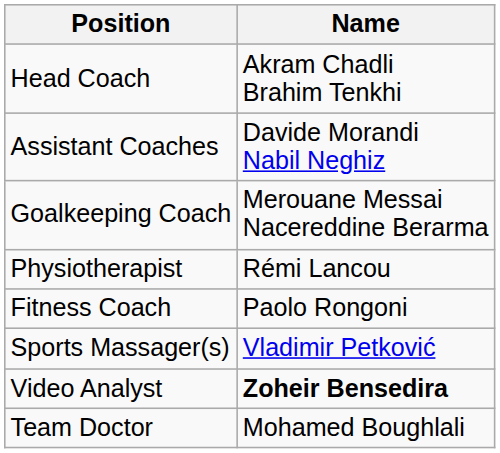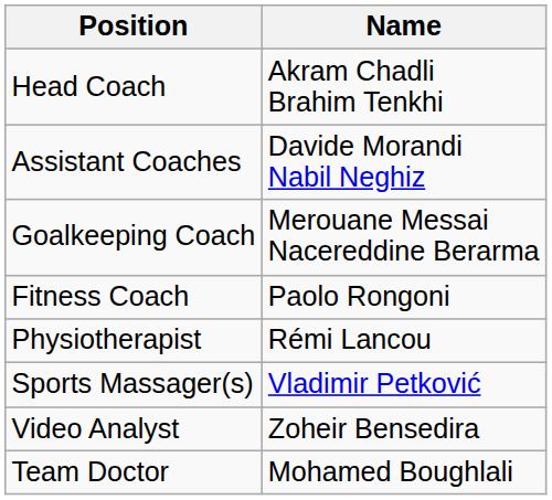 <table class="wikitable">
 <tr>
 <th>Position</th>
 <th>Name</th>
 </tr>
 <tr>
 <td>Head Coach</td>
 <td> Akram Chadli <br> Brahim Tenkhi</td>
 </tr>
 <tr>
 <td>Assistant Coaches</td>
 <td> Davide Morandi<br> <a href='#'>Nabil Neghiz</a></td>
 </tr>
 <tr>
 <td>Goalkeeping Coach</td>
 <td> Merouane Messai <br> Nacereddine Berarma</td>
 </tr>
 <tr>
+<td>Fitness Coach</td>
+<td> Paolo Rongoni</td>
+</tr>
+<tr>
 <td>Physiotherapist</td>
 <td> Rémi Lancou</td>
-</tr>
-<tr>
-<td>Fitness Coach</td>
-<td> Paolo Rongoni</td>
 </tr>
 <tr>
 <td>Sports Massager(s)</td>
 <td> <a href='#'>Vladimir Petković</a></td>
 </tr>
 <tr>
 <td>Video Analyst</td>
-<td><strong> Zoheir Bensedira</strong></td>
+<td> Zoheir Bensedira</td>
 </tr>
 <tr>
 <td>Team Doctor</td>
 <td> Mohamed Boughlali</td>
 </tr>
 </table>
